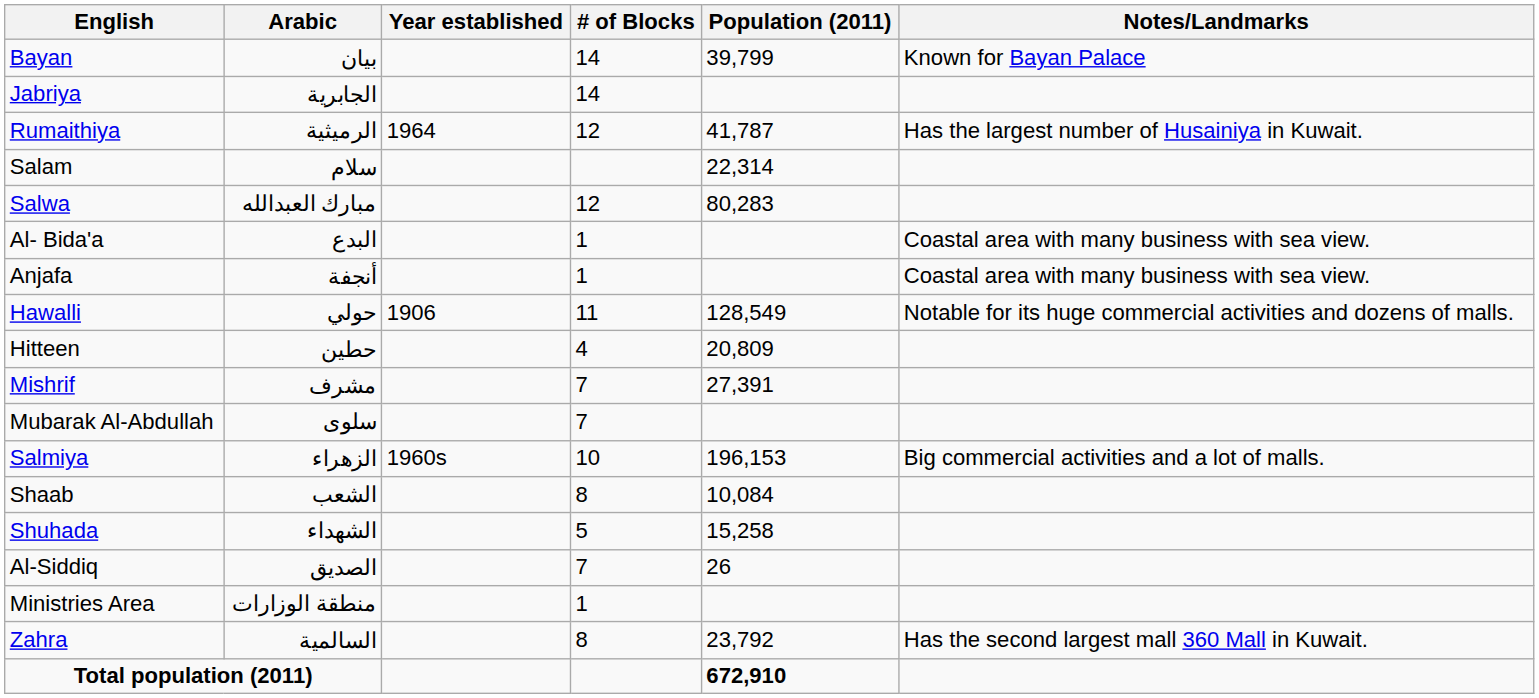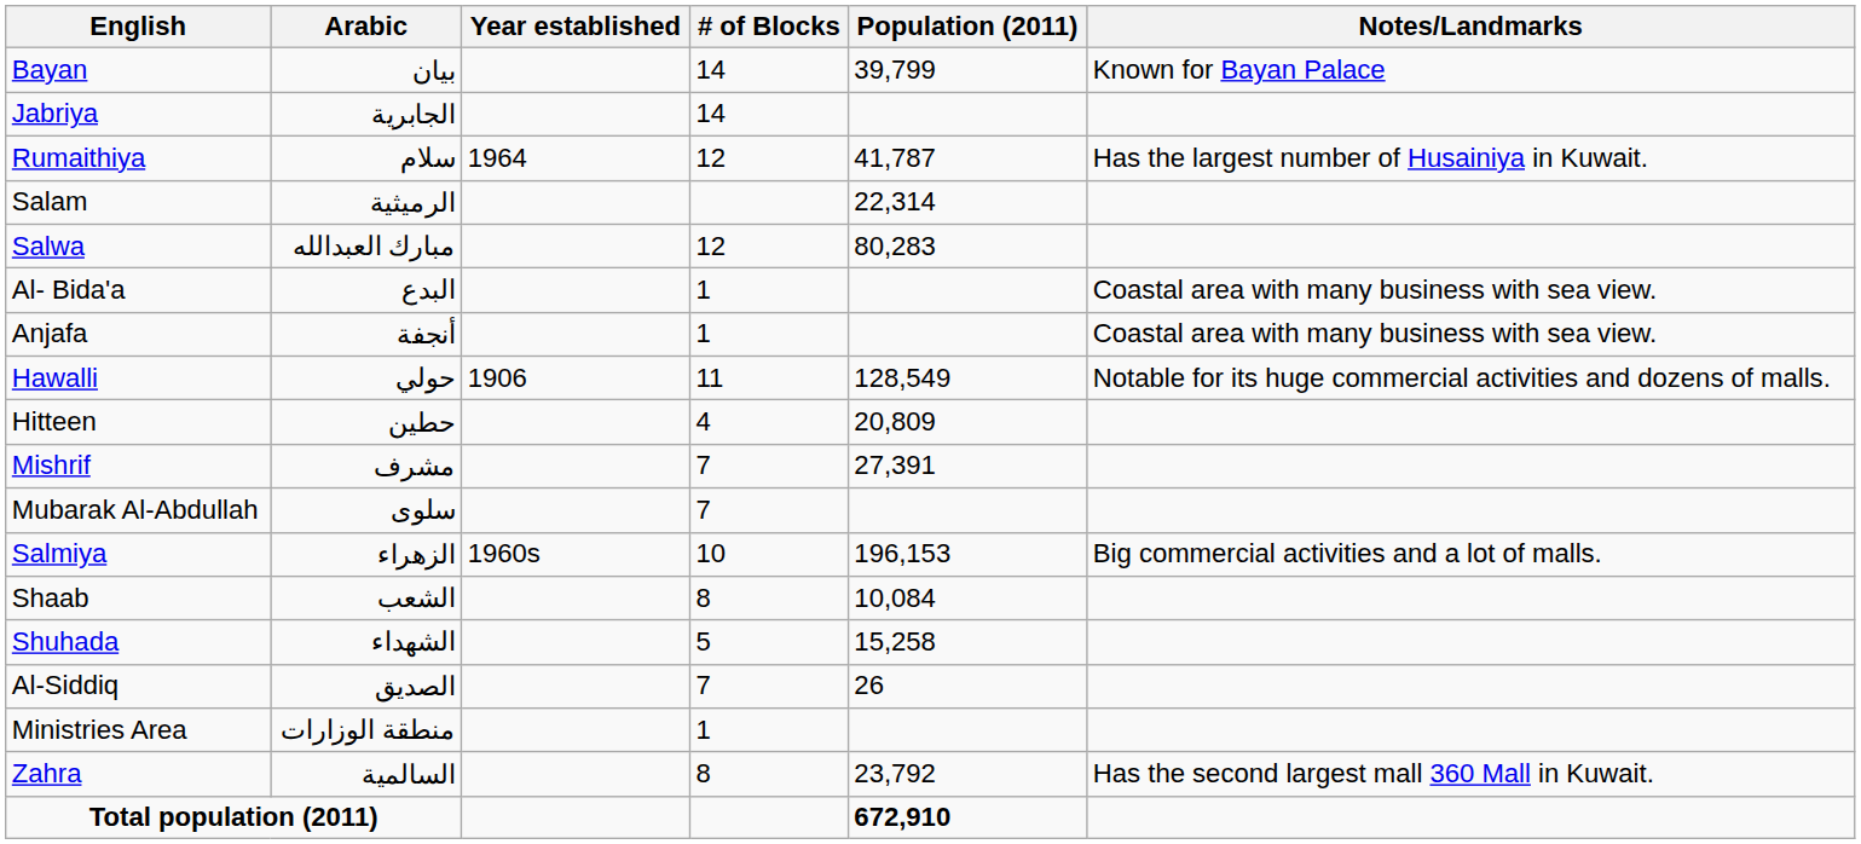 <table class="wikitable sortable" width="70%">
 <tr>
 <th bgcolor="#98FB98">English</th>
 <th bgcolor="#98FB98">Arabic</th>
 <th>Year established</th>
 <th># of Blocks</th>
 <th>Population (2011)</th>
 <th>Notes/Landmarks</th>
 </tr>
 <tr ---->
 <td><a href='#'>Bayan</a></td>
 <td align=right>بيان</td>
 <td></td>
 <td>14</td>
 <td>39,799</td>
 <td>Known for <a href='#'>Bayan Palace</a></td>
 </tr>
 <tr ---->
 <td><a href='#'>Jabriya</a></td>
 <td align=right>الجابرية</td>
 <td></td>
 <td>14</td>
 <td></td>
 </tr>
 <tr ---->
 <td><a href='#'>Rumaithiya</a></td>
-<td align=right>الرميثية</td>
+<td align="right">سلام</td>
 <td>1964</td>
 <td>12</td>
 <td>41,787</td>
 <td>Has the largest number of <a href='#'>Husainiya</a> in Kuwait.</td>
 </tr>
 <tr ---->
 <td>Salam</td>
-<td align="right">سلام</td>
+<td align=right>الرميثية</td>
 <td></td>
 <td></td>
 <td>22,314</td>
 <td></td>
 </tr>
 <tr ---->
 <td><a href='#'>Salwa</a></td>
 <td align="right">مبارك العبدالله</td>
 <td></td>
 <td>12</td>
 <td>80,283</td>
 <td></td>
 </tr>
 <tr ---->
 <td>Al- Bida'a</td>
 <td align="right">البدع</td>
 <td></td>
 <td>1</td>
 <td></td>
 <td>Coastal area with many business with sea view.</td>
 </tr>
 <tr ---->
 <td>Anjafa</td>
 <td align="right">أنجفة</td>
 <td></td>
 <td>1</td>
 <td></td>
 <td>Coastal area with many business with sea view.</td>
 </tr>
 <tr ---->
 <td><a href='#'>Hawalli</a></td>
 <td align=right>حولي</td>
 <td>1906</td>
 <td>11</td>
 <td>128,549</td>
 <td>Notable for its huge commercial activities and dozens of malls.</td>
 </tr>
 <tr ---->
 <td>Hitteen</td>
 <td align="right">حطين</td>
 <td></td>
 <td>4</td>
 <td>20,809</td>
 <td></td>
 </tr>
 <tr ---->
 <td><a href='#'>Mishrif</a></td>
 <td align=right>مشرف</td>
 <td></td>
 <td>7</td>
 <td>27,391</td>
 <td></td>
 </tr>
 <tr ---->
 <td>Mubarak Al-Abdullah</td>
 <td align=right>سلوى</td>
 <td></td>
 <td>7</td>
 <td></td>
 </tr>
 <tr ---->
 <td><a href='#'>Salmiya</a></td>
 <td align=right>الزهراء</td>
 <td>1960s</td>
 <td>10</td>
 <td>196,153</td>
 <td>Big commercial activities and a lot of malls.</td>
 </tr>
 <tr ---->
 <td>Shaab</td>
 <td align="right">الشعب</td>
 <td></td>
 <td>8</td>
 <td>10,084</td>
 <td></td>
 </tr>
 <tr ---->
 <td><a href='#'>Shuhada</a></td>
 <td align=right>الشهداء</td>
 <td></td>
 <td>5</td>
 <td>15,258</td>
 <td></td>
 </tr>
 <tr ---->
 <td>Al-Siddiq</td>
 <td align="right">الصديق</td>
 <td></td>
 <td>7</td>
 <td>26</td>
 <td></td>
 </tr>
 <tr ---->
 <td>Ministries Area</td>
 <td align="right">منطقة الوزارات</td>
 <td></td>
 <td>1</td>
 <td></td>
 </tr>
 <tr ---->
 <td><a href='#'>Zahra</a></td>
 <td align=right>السالمية</td>
 <td></td>
 <td>8</td>
 <td>23,792</td>
 <td>Has the second largest mall <a href='#'>360 Mall</a> in Kuwait.</td>
 </tr>
 <tr ---->
 <td colspan="2" style="text-align:center;"><strong>Total population (2011)</strong></td>
 <td></td>
 <td></td>
 <td><strong>672,910</strong></td>
 </tr>
 </table>
